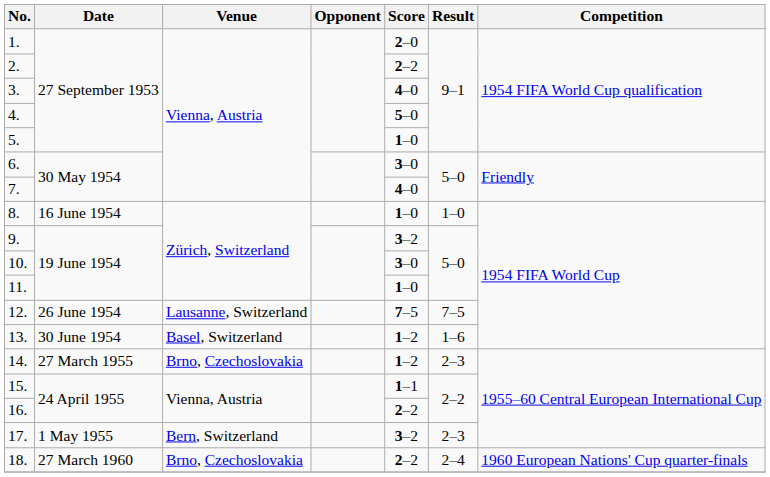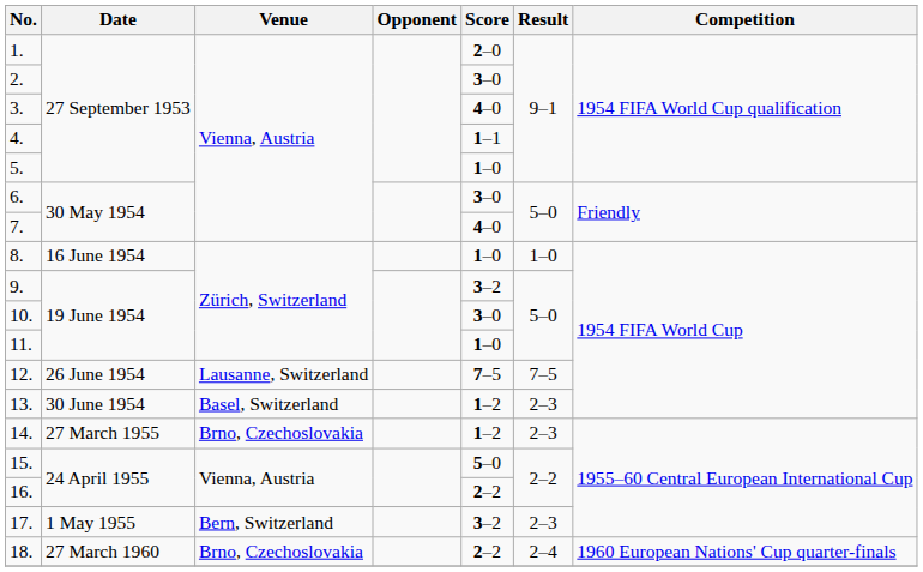 <table class="wikitable">
 <tr>
 <th>No.</th>
 <th>Date</th>
 <th>Venue</th>
 <th>Opponent</th>
 <th>Score</th>
 <th>Result</th>
 <th>Competition</th>
 </tr>
 <tr>
 <td>1.</td>
 <td rowspan=5>27 September 1953</td>
 <td rowspan=7><a href='#'>Vienna</a>, <a href='#'>Austria</a></td>
 <td rowspan=5></td>
 <td align=center><strong>2</strong>–0</td>
 <td rowspan=5 align=center>9–1</td>
 <td rowspan=5><a href='#'>1954 FIFA World Cup qualification</a></td>
 </tr>
 <tr>
 <td>2.</td>
-<td align=center><strong>2</strong>–2</td>
+<td align=center><strong>3</strong>–0</td>
 </tr>
 <tr>
 <td>3.</td>
 <td align=center><strong>4</strong>–0</td>
 </tr>
 <tr>
 <td>4.</td>
-<td align=center><strong>5</strong>–0</td>
+<td align=center><strong>1</strong>–1</td>
 </tr>
 <tr>
 <td>5.</td>
 <td align=center><strong>1</strong>–0</td>
 </tr>
 <tr>
 <td>6.</td>
 <td rowspan=2>30 May 1954</td>
 <td rowspan=2></td>
 <td align=center><strong>3</strong>–0</td>
 <td rowspan=2 align=center>5–0</td>
 <td rowspan=2><a href='#'>Friendly</a></td>
 </tr>
 <tr>
 <td>7.</td>
 <td align=center><strong>4</strong>–0</td>
 </tr>
 <tr>
 <td>8.</td>
 <td>16 June 1954</td>
 <td rowspan=4><a href='#'>Zürich</a>, <a href='#'>Switzerland</a></td>
 <td></td>
 <td align=center><strong>1</strong>–0</td>
 <td align=center>1–0</td>
 <td rowspan=6><a href='#'>1954 FIFA World Cup</a></td>
 </tr>
 <tr>
 <td>9.</td>
 <td rowspan=3>19 June 1954</td>
 <td rowspan=3></td>
 <td align=center><strong>3</strong>–2</td>
 <td rowspan=3 align=center>5–0</td>
 </tr>
 <tr>
 <td>10.</td>
 <td align=center><strong>3</strong>–0</td>
 </tr>
 <tr>
 <td>11.</td>
 <td align=center><strong>1</strong>–0</td>
 </tr>
 <tr>
 <td>12.</td>
 <td>26 June 1954</td>
 <td><a href='#'>Lausanne</a>, Switzerland</td>
 <td></td>
 <td align=center><strong>7</strong>–5</td>
 <td align=center>7–5</td>
 </tr>
 <tr>
 <td>13.</td>
 <td>30 June 1954</td>
 <td><a href='#'>Basel</a>, Switzerland</td>
 <td></td>
 <td align=center><strong>1</strong>–2</td>
-<td align=center>1–6</td>
+<td align=center>2–3</td>
 </tr>
 <tr>
 <td>14.</td>
 <td>27 March 1955</td>
 <td><a href='#'>Brno</a>, <a href='#'>Czechoslovakia</a></td>
 <td></td>
 <td align=center><strong>1</strong>–2</td>
 <td align=center>2–3</td>
 <td rowspan=4><a href='#'>1955–60 Central European International Cup</a></td>
 </tr>
 <tr>
 <td>15.</td>
 <td rowspan=2>24 April 1955</td>
 <td rowspan=2>Vienna, Austria</td>
 <td rowspan=2></td>
-<td align=center><strong>1</strong>–1</td>
+<td align=center><strong>5</strong>–0</td>
 <td rowspan=2 align=center>2–2</td>
 </tr>
 <tr>
 <td>16.</td>
 <td align=center><strong>2</strong>–2</td>
 </tr>
 <tr>
 <td>17.</td>
 <td>1 May 1955</td>
 <td><a href='#'>Bern</a>, Switzerland</td>
 <td></td>
 <td align=center><strong>3</strong>–2</td>
 <td align=center>2–3</td>
 </tr>
 <tr>
 <td>18.</td>
 <td>27 March 1960</td>
 <td><a href='#'>Brno</a>, <a href='#'>Czechoslovakia</a></td>
 <td></td>
 <td align=center><strong>2</strong>–2</td>
 <td align=center>2–4</td>
 <td><a href='#'>1960 European Nations' Cup quarter-finals</a></td>
 </tr>
 <tr>
 </tr>
 </table>
